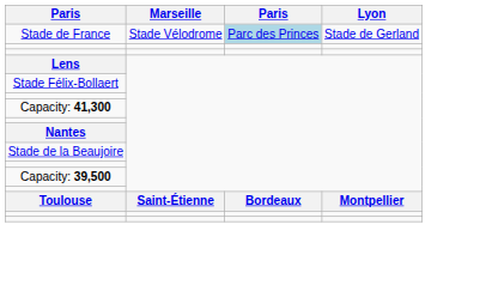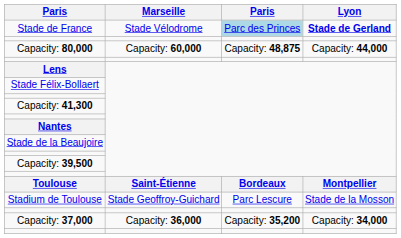 <table class="wikitable" style="text-align:center">
 <tr>
 <th><a href='#'>Paris</a> </th>
 <th><a href='#'>Marseille</a></th>
 <th><a href='#'>Paris</a></th>
 <th><a href='#'>Lyon</a></th>
 </tr>
 <tr>
 <td><a href='#'>Stade de France</a></td>
 <td><a href='#'>Stade Vélodrome</a></td>
 <td style="background: lightblue;"><a href='#'>Parc des Princes</a></td>
-<td><a href='#'>Stade de Gerland</a></td>
+<td><strong><a href='#'>Stade de Gerland</a></strong></td>
 </tr>
 <tr>
 <td></td>
 <td></td>
 <td></td>
 <td></td>
+</tr>
+<tr>
+<td>Capacity: <strong>80,000</strong></td>
+<td>Capacity: <strong>60,000</strong></td>
+<td>Capacity: <strong>48,875</strong></td>
+<td>Capacity: <strong>44,000</strong></td>
 </tr>
 <tr>
 <td></td>
 <td></td>
 <td></td>
 <td></td>
 </tr>
 <tr>
 <th><a href='#'>Lens</a></th>
 <td colspan="3" rowspan="10"><div><br></div></td>
 </tr>
 <tr>
 <td><a href='#'>Stade Félix-Bollaert</a></td>
 </tr>
 <tr>
 <td></td>
 </tr>
 <tr>
 <td>Capacity: <strong>41,300</strong></td>
 </tr>
 <tr>
 <td></td>
 </tr>
 <tr>
 <th><a href='#'>Nantes</a></th>
 </tr>
 <tr>
 <td><a href='#'>Stade de la Beaujoire</a></td>
 </tr>
 <tr>
 <td></td>
 </tr>
 <tr>
 <td>Capacity: <strong>39,500</strong></td>
 </tr>
 <tr>
 <td></td>
 </tr>
 <tr>
 <th><a href='#'>Toulouse</a></th>
 <th><a href='#'>Saint-Étienne</a></th>
 <th><a href='#'>Bordeaux</a></th>
 <th><a href='#'>Montpellier</a></th>
 </tr>
 <tr>
+<td><a href='#'>Stadium de Toulouse</a></td>
+<td><a href='#'>Stade Geoffroy-Guichard</a></td>
+<td><a href='#'>Parc Lescure</a></td>
+<td><a href='#'>Stade de la Mosson</a></td>
+</tr>
+<tr>
 <td></td>
 <td></td>
 <td></td>
 <td></td>
+</tr>
+<tr>
+<td>Capacity: <strong>37,000</strong></td>
+<td>Capacity: <strong>36,000</strong></td>
+<td>Capacity: <strong>35,200</strong></td>
+<td>Capacity: <strong>34,000</strong></td>
 </tr>
 <tr>
 <td></td>
 <td></td>
 <td></td>
 <td></td>
 </tr>
 </table>
